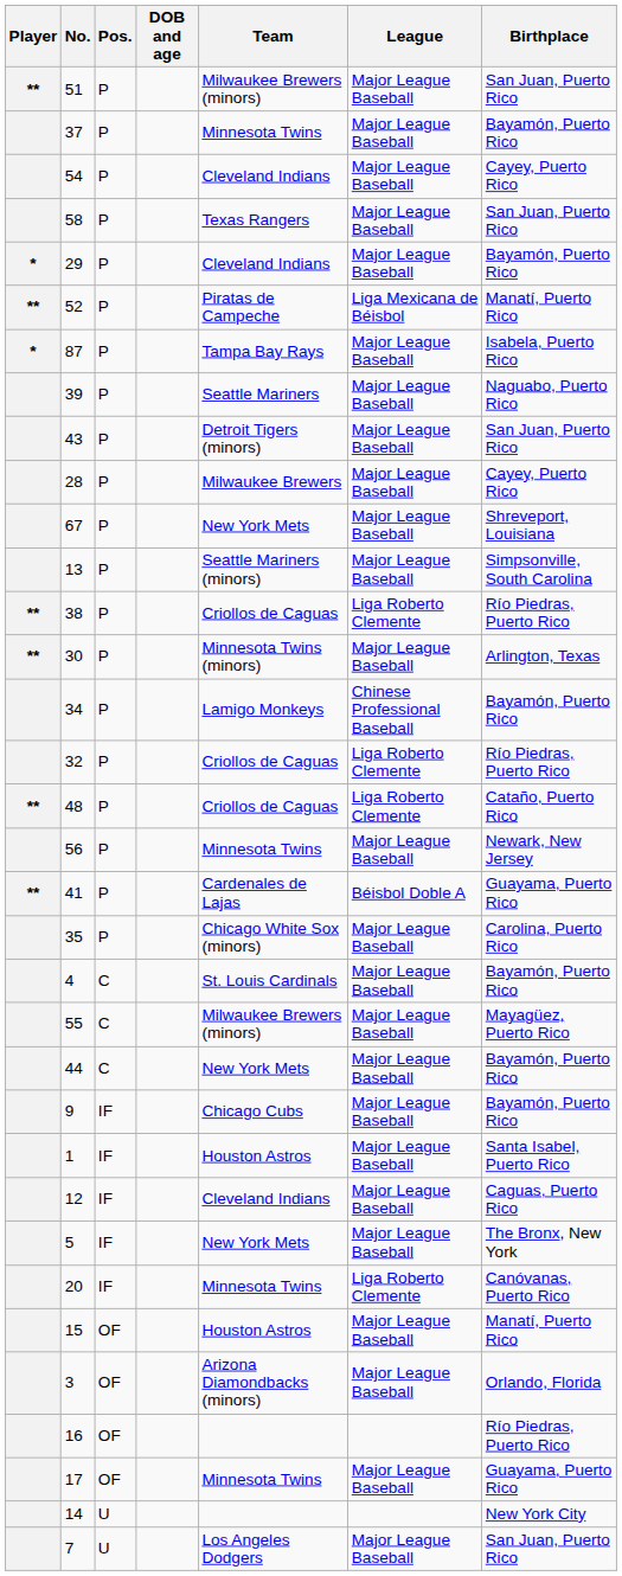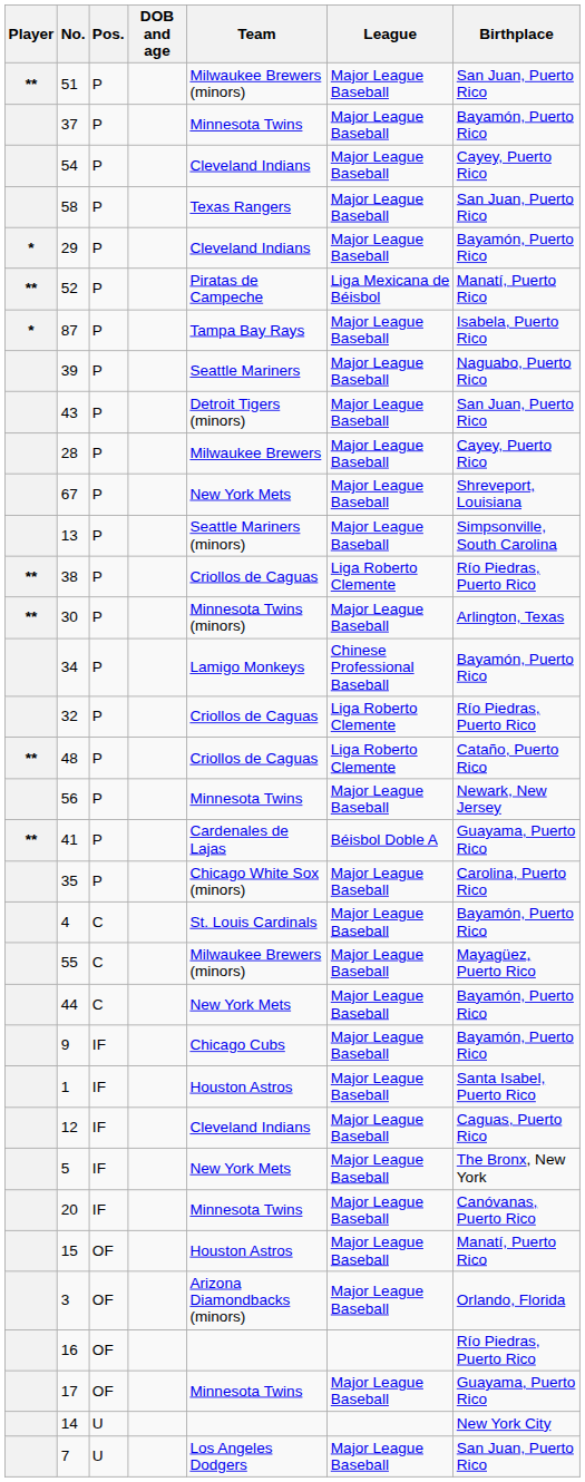 <table class="wikitable sortable plainrowheaders">
 <tr>
 <th scope="col">Player</th>
 <th scope="col">No.</th>
 <th scope="col">Pos.</th>
 <th scope="col">DOB and age</th>
 <th scope="col">Team</th>
 <th scope="col">League</th>
 <th scope="col">Birthplace</th>
 </tr>
 <tr>
 <th scope="row">**</th>
 <td>51</td>
 <td>P</td>
 <td></td>
 <td> <a href='#'>Milwaukee Brewers</a> (minors)</td>
 <td><a href='#'>Major League Baseball</a></td>
 <td> <a href='#'>San Juan, Puerto Rico</a></td>
 </tr>
 <tr>
 <th scope="row"></th>
 <td>37</td>
 <td>P</td>
 <td></td>
 <td> <a href='#'>Minnesota Twins</a></td>
 <td><a href='#'>Major League Baseball</a></td>
 <td> <a href='#'>Bayamón, Puerto Rico</a></td>
 </tr>
 <tr>
 <th scope="row"></th>
 <td>54</td>
 <td>P</td>
 <td></td>
 <td> <a href='#'>Cleveland Indians</a></td>
 <td><a href='#'>Major League Baseball</a></td>
 <td> <a href='#'>Cayey, Puerto Rico</a></td>
 </tr>
 <tr>
 <th scope="row"></th>
 <td>58</td>
 <td>P</td>
 <td></td>
 <td> <a href='#'>Texas Rangers</a></td>
 <td><a href='#'>Major League Baseball</a></td>
 <td> <a href='#'>San Juan, Puerto Rico</a></td>
 </tr>
 <tr>
 <th scope="row">*</th>
 <td>29</td>
 <td>P</td>
 <td></td>
 <td> <a href='#'>Cleveland Indians</a></td>
 <td><a href='#'>Major League Baseball</a></td>
 <td> <a href='#'>Bayamón, Puerto Rico</a></td>
 </tr>
 <tr>
 <th scope="row">**</th>
 <td>52</td>
 <td>P</td>
 <td></td>
 <td> <a href='#'>Piratas de Campeche</a></td>
 <td><a href='#'>Liga Mexicana de Béisbol</a></td>
 <td> <a href='#'>Manatí, Puerto Rico</a></td>
 </tr>
 <tr>
 <th scope="row">*</th>
 <td>87</td>
 <td>P</td>
 <td></td>
 <td> <a href='#'>Tampa Bay Rays</a></td>
 <td><a href='#'>Major League Baseball</a></td>
 <td> <a href='#'>Isabela, Puerto Rico</a></td>
 </tr>
 <tr>
 <th scope="row"></th>
 <td>39</td>
 <td>P</td>
 <td></td>
 <td> <a href='#'>Seattle Mariners</a></td>
 <td><a href='#'>Major League Baseball</a></td>
 <td> <a href='#'>Naguabo, Puerto Rico</a></td>
 </tr>
 <tr>
 <th scope="row"></th>
 <td>43</td>
 <td>P</td>
 <td></td>
 <td> <a href='#'>Detroit Tigers</a> (minors)</td>
 <td><a href='#'>Major League Baseball</a></td>
 <td> <a href='#'>San Juan, Puerto Rico</a></td>
 </tr>
 <tr>
 <th scope="row"></th>
 <td>28</td>
 <td>P</td>
 <td></td>
 <td> <a href='#'>Milwaukee Brewers</a></td>
 <td><a href='#'>Major League Baseball</a></td>
 <td> <a href='#'>Cayey, Puerto Rico</a></td>
 </tr>
 <tr>
 <th scope="row"></th>
 <td>67</td>
 <td>P</td>
 <td></td>
 <td> <a href='#'>New York Mets</a></td>
 <td><a href='#'>Major League Baseball</a></td>
 <td> <a href='#'>Shreveport, Louisiana</a></td>
 </tr>
 <tr>
 <th scope="row"></th>
 <td>13</td>
 <td>P</td>
 <td></td>
 <td> <a href='#'>Seattle Mariners</a> (minors)</td>
 <td><a href='#'>Major League Baseball</a></td>
 <td> <a href='#'>Simpsonville, South Carolina</a></td>
 </tr>
 <tr>
 <th scope="row">**</th>
 <td>38</td>
 <td>P</td>
 <td></td>
 <td> <a href='#'>Criollos de Caguas</a></td>
 <td><a href='#'>Liga Roberto Clemente</a></td>
 <td> <a href='#'>Río Piedras, Puerto Rico</a></td>
 </tr>
 <tr>
 <th scope="row">**</th>
 <td>30</td>
 <td>P</td>
 <td></td>
 <td> <a href='#'>Minnesota Twins</a> (minors)</td>
 <td><a href='#'>Major League Baseball</a></td>
 <td> <a href='#'>Arlington, Texas</a></td>
 </tr>
 <tr>
 <th scope="row"></th>
 <td>34</td>
 <td>P</td>
 <td></td>
 <td> <a href='#'>Lamigo Monkeys</a></td>
 <td><a href='#'>Chinese Professional Baseball</a></td>
 <td> <a href='#'>Bayamón, Puerto Rico</a></td>
 </tr>
 <tr>
 <th scope="row"></th>
 <td>32</td>
 <td>P</td>
 <td></td>
 <td> <a href='#'>Criollos de Caguas</a></td>
 <td><a href='#'>Liga Roberto Clemente</a></td>
 <td> <a href='#'>Río Piedras, Puerto Rico</a></td>
 </tr>
 <tr>
 <th scope="row">**</th>
 <td>48</td>
 <td>P</td>
 <td></td>
 <td> <a href='#'>Criollos de Caguas</a></td>
 <td><a href='#'>Liga Roberto Clemente</a></td>
 <td> <a href='#'>Cataño, Puerto Rico</a></td>
 </tr>
 <tr>
 <th scope="row"></th>
 <td>56</td>
 <td>P</td>
 <td></td>
 <td> <a href='#'>Minnesota Twins</a></td>
 <td><a href='#'>Major League Baseball</a></td>
 <td> <a href='#'>Newark, New Jersey</a></td>
 </tr>
 <tr>
 <th scope="row">**</th>
 <td>41</td>
 <td>P</td>
 <td></td>
 <td> <a href='#'>Cardenales de Lajas</a></td>
 <td><a href='#'>Béisbol Doble A</a></td>
 <td> <a href='#'>Guayama, Puerto Rico</a></td>
 </tr>
 <tr>
 <th scope="row"></th>
 <td>35</td>
 <td>P</td>
 <td></td>
 <td> <a href='#'>Chicago White Sox</a> (minors)</td>
 <td><a href='#'>Major League Baseball</a></td>
 <td> <a href='#'>Carolina, Puerto Rico</a></td>
 </tr>
 <tr>
 <th scope="row"></th>
 <td>4</td>
 <td>C</td>
 <td></td>
 <td> <a href='#'>St. Louis Cardinals</a></td>
 <td><a href='#'>Major League Baseball</a></td>
 <td> <a href='#'>Bayamón, Puerto Rico</a></td>
 </tr>
 <tr>
 <th scope="row"></th>
 <td>55</td>
 <td>C</td>
 <td></td>
 <td> <a href='#'>Milwaukee Brewers</a> (minors)</td>
 <td><a href='#'>Major League Baseball</a></td>
 <td> <a href='#'>Mayagüez, Puerto Rico</a></td>
 </tr>
 <tr>
 <th scope="row"></th>
 <td>44</td>
 <td>C</td>
 <td></td>
 <td> <a href='#'>New York Mets</a></td>
 <td><a href='#'>Major League Baseball</a></td>
 <td> <a href='#'>Bayamón, Puerto Rico</a></td>
 </tr>
 <tr>
 <th scope="row"></th>
 <td>9</td>
 <td>IF</td>
 <td></td>
 <td> <a href='#'>Chicago Cubs</a></td>
 <td><a href='#'>Major League Baseball</a></td>
 <td> <a href='#'>Bayamón, Puerto Rico</a></td>
 </tr>
 <tr>
 <th scope="row"></th>
 <td>1</td>
 <td>IF</td>
 <td></td>
 <td> <a href='#'>Houston Astros</a></td>
 <td><a href='#'>Major League Baseball</a></td>
 <td> <a href='#'>Santa Isabel, Puerto Rico</a></td>
 </tr>
 <tr>
 <th scope="row"></th>
 <td>12</td>
 <td>IF</td>
 <td></td>
 <td> <a href='#'>Cleveland Indians</a></td>
 <td><a href='#'>Major League Baseball</a></td>
 <td> <a href='#'>Caguas, Puerto Rico</a></td>
 </tr>
 <tr>
 <th scope="row"></th>
 <td>5</td>
 <td>IF</td>
 <td></td>
 <td> <a href='#'>New York Mets</a></td>
 <td><a href='#'>Major League Baseball</a></td>
 <td> <a href='#'>The Bronx</a>, New York</td>
 </tr>
 <tr>
 <th scope="row"></th>
 <td>20</td>
 <td>IF</td>
 <td></td>
 <td> <a href='#'>Minnesota Twins</a></td>
-<td><a href='#'>Liga Roberto Clemente</a></td>
+<td><a href='#'>Major League Baseball</a></td>
 <td> <a href='#'>Canóvanas, Puerto Rico</a></td>
 </tr>
 <tr>
 <th scope="row"></th>
 <td>15</td>
 <td>OF</td>
 <td></td>
 <td> <a href='#'>Houston Astros</a></td>
 <td><a href='#'>Major League Baseball</a></td>
 <td> <a href='#'>Manatí, Puerto Rico</a></td>
 </tr>
 <tr>
 <th scope="row"></th>
 <td>3</td>
 <td>OF</td>
 <td></td>
 <td> <a href='#'>Arizona Diamondbacks</a> (minors)</td>
 <td><a href='#'>Major League Baseball</a></td>
 <td> <a href='#'>Orlando, Florida</a></td>
 </tr>
 <tr>
 <th scope="row"></th>
 <td>16</td>
 <td>OF</td>
 <td></td>
 <td></td>
 <td></td>
 <td> <a href='#'>Río Piedras, Puerto Rico</a></td>
 </tr>
 <tr>
 <th scope="row"></th>
 <td>17</td>
 <td>OF</td>
 <td></td>
 <td> <a href='#'>Minnesota Twins</a></td>
 <td><a href='#'>Major League Baseball</a></td>
 <td> <a href='#'>Guayama, Puerto Rico</a></td>
 </tr>
 <tr>
 <th scope="row"></th>
 <td>14</td>
 <td>U</td>
 <td></td>
 <td></td>
 <td></td>
 <td> <a href='#'>New York City</a></td>
 </tr>
 <tr>
 <th scope="row"></th>
 <td>7</td>
 <td>U</td>
 <td></td>
 <td> <a href='#'>Los Angeles Dodgers</a></td>
 <td><a href='#'>Major League Baseball</a></td>
 <td> <a href='#'>San Juan, Puerto Rico</a></td>
 </tr>
 </table>
